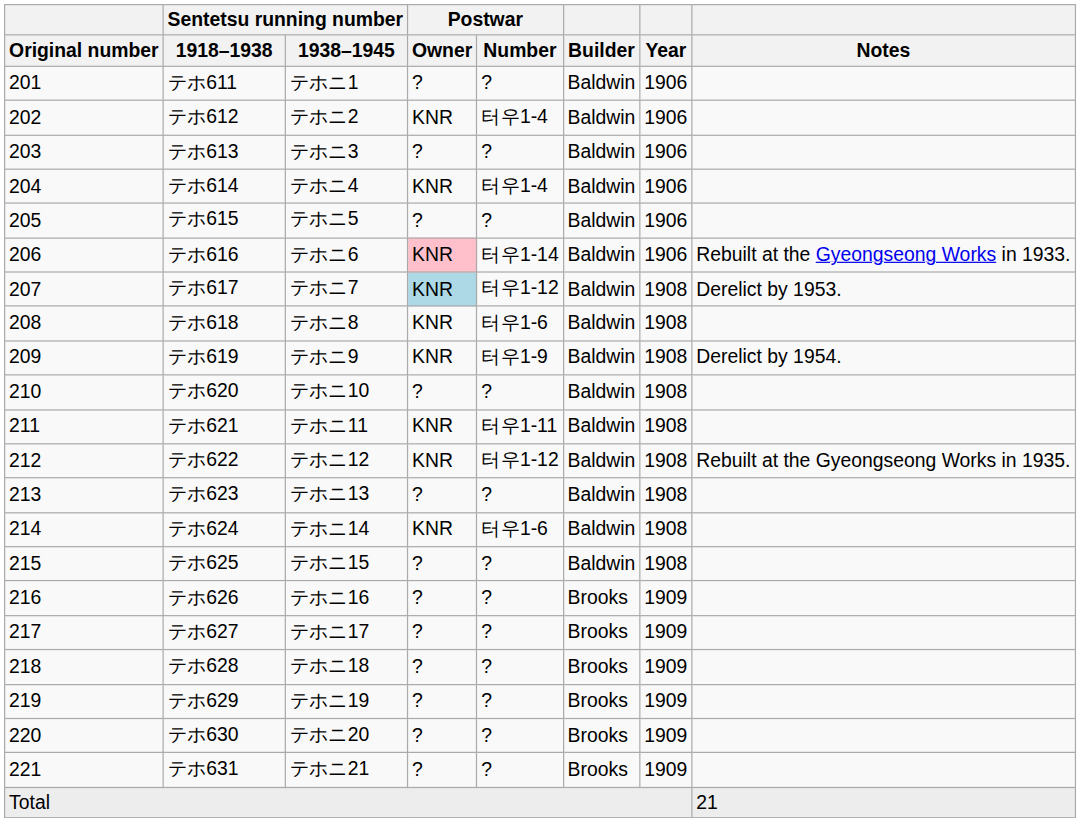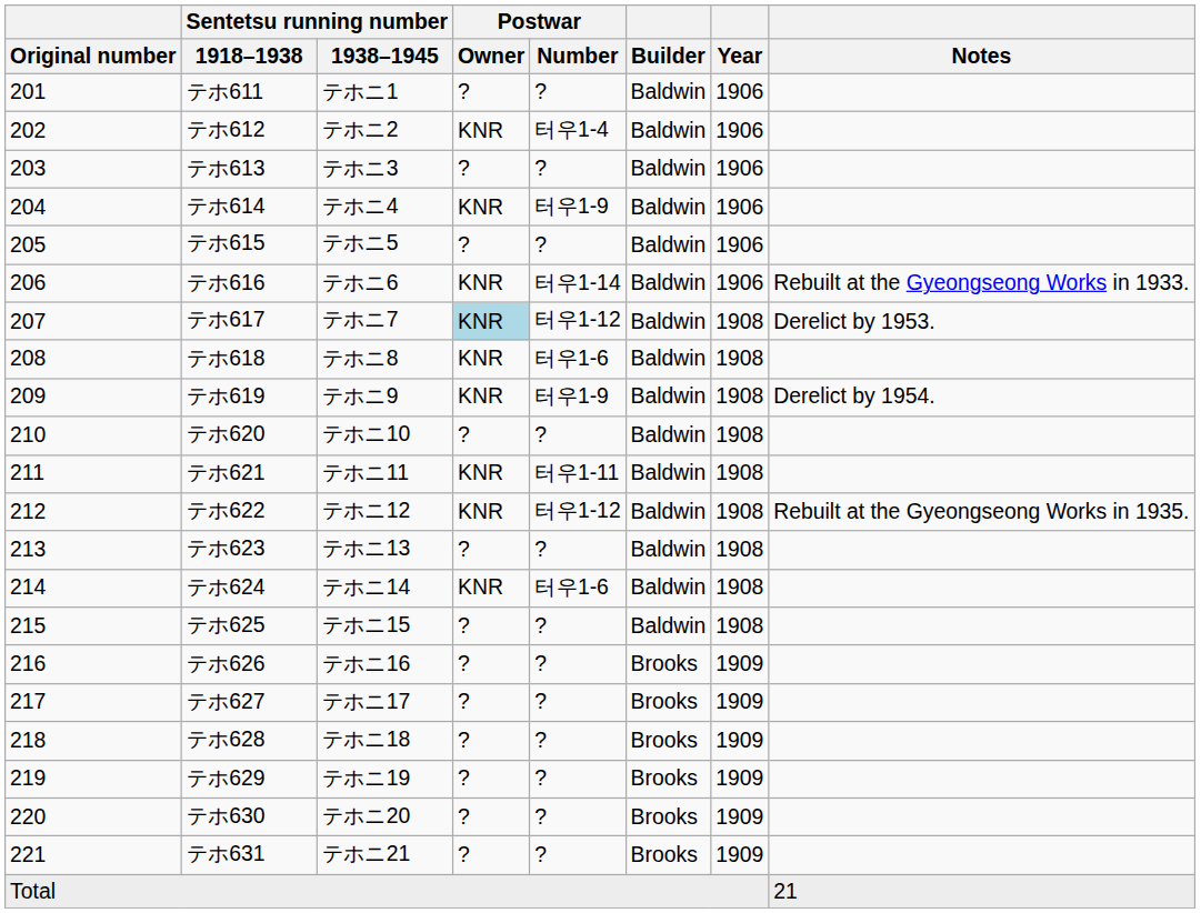 <table class="wikitable">
 <tr>
 <th></th>
 <th colspan="2">Sentetsu running number</th>
 <th colspan="2">Postwar</th>
 <th></th>
 <th></th>
 <th></th>
 </tr>
 <tr>
 <th>Original number</th>
 <th>1918–1938</th>
 <th>1938–1945</th>
 <th>Owner</th>
 <th>Number</th>
 <th>Builder</th>
 <th>Year</th>
 <th>Notes</th>
 </tr>
 <tr>
 <td>201</td>
 <td>テホ611</td>
 <td>テホニ1</td>
 <td>?</td>
 <td>?</td>
 <td>Baldwin</td>
 <td>1906</td>
 <td></td>
 </tr>
 <tr>
 <td>202</td>
 <td>テホ612</td>
 <td>テホニ2</td>
 <td>KNR</td>
 <td>터우1-4</td>
 <td>Baldwin</td>
 <td>1906</td>
 <td></td>
 </tr>
 <tr>
 <td>203</td>
 <td>テホ613</td>
 <td>テホニ3</td>
 <td>?</td>
 <td>?</td>
 <td>Baldwin</td>
 <td>1906</td>
 <td></td>
 </tr>
 <tr>
 <td>204</td>
 <td>テホ614</td>
 <td>テホニ4</td>
 <td>KNR</td>
-<td>터우1-4</td>
+<td>터우1-9</td>
 <td>Baldwin</td>
 <td>1906</td>
 <td></td>
 </tr>
 <tr>
 <td>205</td>
 <td>テホ615</td>
 <td>テホニ5</td>
 <td>?</td>
 <td>?</td>
 <td>Baldwin</td>
 <td>1906</td>
 <td></td>
 </tr>
 <tr>
 <td>206</td>
 <td>テホ616</td>
 <td>テホニ6</td>
-<td style="background: pink;">KNR</td>
+<td>KNR</td>
 <td>터우1-14</td>
 <td>Baldwin</td>
 <td>1906</td>
 <td>Rebuilt at the <a href='#'>Gyeongseong Works</a> in 1933.</td>
 </tr>
 <tr>
 <td>207</td>
 <td>テホ617</td>
 <td>テホニ7</td>
 <td style="background: lightblue;">KNR</td>
 <td>터우1-12</td>
 <td>Baldwin</td>
 <td>1908</td>
 <td>Derelict by 1953.</td>
 </tr>
 <tr>
 <td>208</td>
 <td>テホ618</td>
 <td>テホニ8</td>
 <td>KNR</td>
 <td>터우1-6</td>
 <td>Baldwin</td>
 <td>1908</td>
 <td></td>
 </tr>
 <tr>
 <td>209</td>
 <td>テホ619</td>
 <td>テホニ9</td>
 <td>KNR</td>
 <td>터우1-9</td>
 <td>Baldwin</td>
 <td>1908</td>
 <td>Derelict by 1954.</td>
 </tr>
 <tr>
 <td>210</td>
 <td>テホ620</td>
 <td>テホニ10</td>
 <td>?</td>
 <td>?</td>
 <td>Baldwin</td>
 <td>1908</td>
 <td></td>
 </tr>
 <tr>
 <td>211</td>
 <td>テホ621</td>
 <td>テホニ11</td>
 <td>KNR</td>
 <td>터우1-11</td>
 <td>Baldwin</td>
 <td>1908</td>
 <td></td>
 </tr>
 <tr>
 <td>212</td>
 <td>テホ622</td>
 <td>テホニ12</td>
 <td>KNR</td>
 <td>터우1-12</td>
 <td>Baldwin</td>
 <td>1908</td>
 <td>Rebuilt at the Gyeongseong Works in 1935.</td>
 </tr>
 <tr>
 <td>213</td>
 <td>テホ623</td>
 <td>テホニ13</td>
 <td>?</td>
 <td>?</td>
 <td>Baldwin</td>
 <td>1908</td>
 <td></td>
 </tr>
 <tr>
 <td>214</td>
 <td>テホ624</td>
 <td>テホニ14</td>
 <td>KNR</td>
 <td>터우1-6</td>
 <td>Baldwin</td>
 <td>1908</td>
 <td></td>
 </tr>
 <tr>
 <td>215</td>
 <td>テホ625</td>
 <td>テホニ15</td>
 <td>?</td>
 <td>?</td>
 <td>Baldwin</td>
 <td>1908</td>
 <td></td>
 </tr>
 <tr>
 <td>216</td>
 <td>テホ626</td>
 <td>テホニ16</td>
 <td>?</td>
 <td>?</td>
 <td>Brooks</td>
 <td>1909</td>
 <td></td>
 </tr>
 <tr>
 <td>217</td>
 <td>テホ627</td>
 <td>テホニ17</td>
 <td>?</td>
 <td>?</td>
 <td>Brooks</td>
 <td>1909</td>
 <td></td>
 </tr>
 <tr>
 <td>218</td>
 <td>テホ628</td>
 <td>テホニ18</td>
 <td>?</td>
 <td>?</td>
 <td>Brooks</td>
 <td>1909</td>
 <td></td>
 </tr>
 <tr>
 <td>219</td>
 <td>テホ629</td>
 <td>テホニ19</td>
 <td>?</td>
 <td>?</td>
 <td>Brooks</td>
 <td>1909</td>
 <td></td>
 </tr>
 <tr>
 <td>220</td>
 <td>テホ630</td>
 <td>テホニ20</td>
 <td>?</td>
 <td>?</td>
 <td>Brooks</td>
 <td>1909</td>
 <td></td>
 </tr>
 <tr>
 <td>221</td>
 <td>テホ631</td>
 <td>テホニ21</td>
 <td>?</td>
 <td>?</td>
 <td>Brooks</td>
 <td>1909</td>
 <td></td>
 </tr>
 <tr>
 <td bgcolor=#ededed colspan="7">Total</td>
 <td bgcolor=#ededed>21</td>
 </tr>
 </table>
